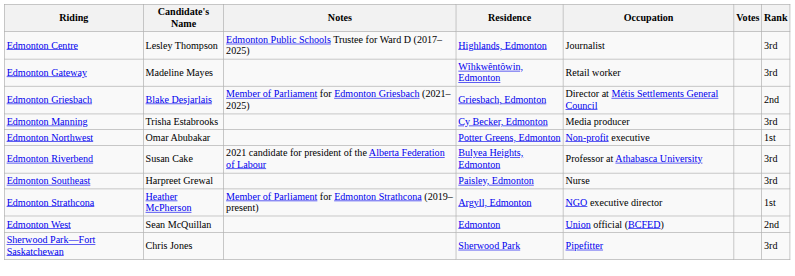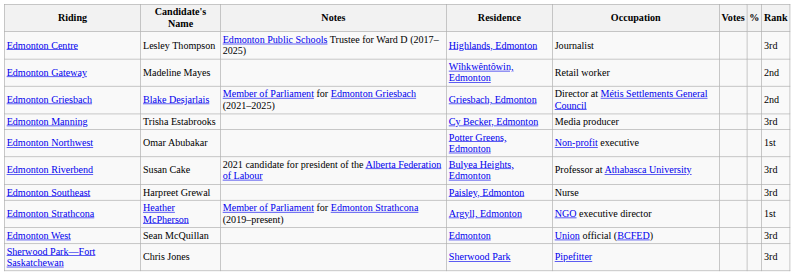 <table class="wikitable sortable">
 <tr>
 <th>Riding<br></th>
 <th>Candidate's Name</th>
 <th>Notes</th>
 <th>Residence</th>
 <th>Occupation</th>
 <th>Votes</th>
+<th>%</th>
 <th>Rank</th>
 </tr>
 <tr>
 <td><a href='#'>Edmonton Centre</a></td>
 <td>Lesley Thompson</td>
 <td><a href='#'>Edmonton Public Schools</a> Trustee for Ward D (2017–2025)</td>
 <td><a href='#'>Highlands, Edmonton</a></td>
 <td>Journalist</td>
+<td></td>
 <td></td>
 <td>3rd</td>
 </tr>
 <tr>
 <td><a href='#'>Edmonton Gateway</a></td>
 <td>Madeline Mayes</td>
 <td></td>
 <td><a href='#'>Wîhkwêntôwin, Edmonton</a></td>
 <td>Retail worker</td>
 <td></td>
-<td>3rd</td>
+<td></td>
+<td>2nd</td>
 </tr>
 <tr>
 <td><a href='#'>Edmonton Griesbach</a></td>
 <td><a href='#'>Blake Desjarlais</a></td>
 <td><a href='#'>Member of Parliament</a> for <a href='#'>Edmonton Griesbach</a> (2021–2025)</td>
 <td><a href='#'>Griesbach, Edmonton</a></td>
 <td>Director at <a href='#'>Métis Settlements General Council</a></td>
+<td></td>
 <td></td>
 <td>2nd</td>
 </tr>
 <tr>
 <td><a href='#'>Edmonton Manning</a></td>
 <td>Trisha Estabrooks</td>
 <td></td>
 <td><a href='#'>Cy Becker, Edmonton</a></td>
 <td>Media producer</td>
 <td></td>
+<td></td>
 <td>3rd</td>
 </tr>
 <tr>
 <td><a href='#'>Edmonton Northwest</a></td>
 <td>Omar Abubakar</td>
 <td></td>
 <td><a href='#'>Potter Greens, Edmonton</a></td>
 <td><a href='#'>Non-profit</a> executive</td>
+<td></td>
 <td></td>
 <td>1st</td>
 </tr>
 <tr>
 <td><a href='#'>Edmonton Riverbend</a></td>
 <td>Susan Cake</td>
 <td>2021 candidate for president of the <a href='#'>Alberta Federation of Labour</a></td>
 <td><a href='#'>Bulyea Heights, Edmonton</a></td>
 <td>Professor at <a href='#'>Athabasca University</a></td>
 <td></td>
+<td></td>
 <td>3rd</td>
 </tr>
 <tr>
 <td><a href='#'>Edmonton Southeast</a></td>
 <td>Harpreet Grewal</td>
 <td></td>
 <td><a href='#'>Paisley, Edmonton</a></td>
 <td>Nurse</td>
+<td></td>
 <td></td>
 <td>3rd</td>
 </tr>
 <tr>
 <td><a href='#'>Edmonton Strathcona</a></td>
 <td><a href='#'>Heather McPherson</a></td>
 <td><a href='#'>Member of Parliament</a> for <a href='#'>Edmonton Strathcona</a> (2019–present)</td>
 <td><a href='#'>Argyll, Edmonton</a></td>
 <td><a href='#'>NGO</a> executive director</td>
 <td></td>
+<td></td>
 <td>1st</td>
 </tr>
 <tr>
 <td><a href='#'>Edmonton West</a></td>
 <td>Sean McQuillan</td>
 <td></td>
 <td><a href='#'>Edmonton</a></td>
 <td><a href='#'>Union</a> official (<a href='#'>BCFED</a>)</td>
 <td></td>
-<td>2nd</td>
+<td></td>
+<td>3rd</td>
 </tr>
 <tr>
 <td><a href='#'>Sherwood Park—Fort Saskatchewan</a></td>
 <td>Chris Jones</td>
 <td></td>
 <td><a href='#'>Sherwood Park</a></td>
 <td><a href='#'>Pipefitter</a></td>
 <td></td>
+<td></td>
 <td>3rd</td>
 </tr>
 </table>
